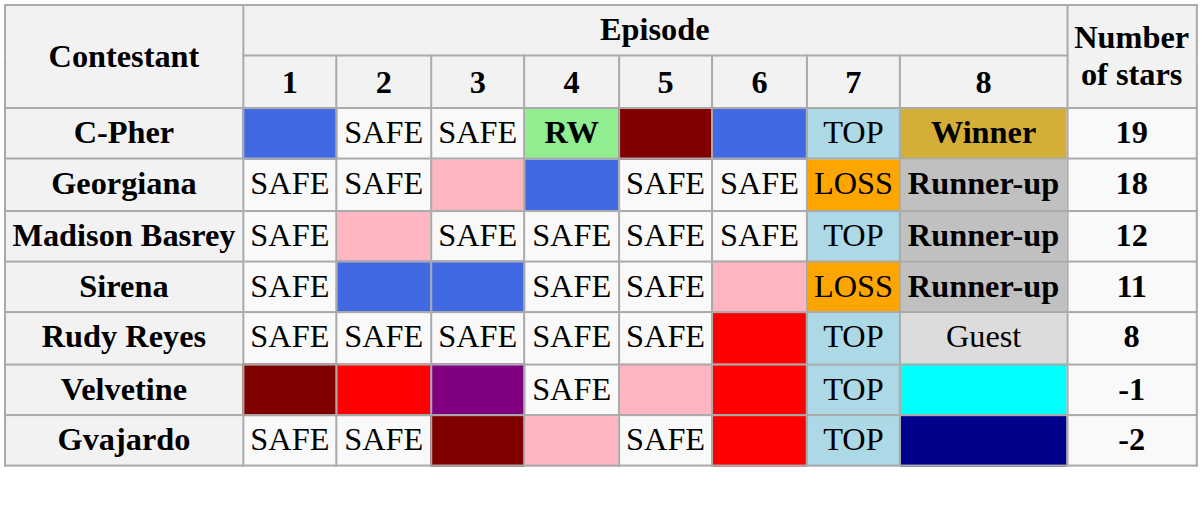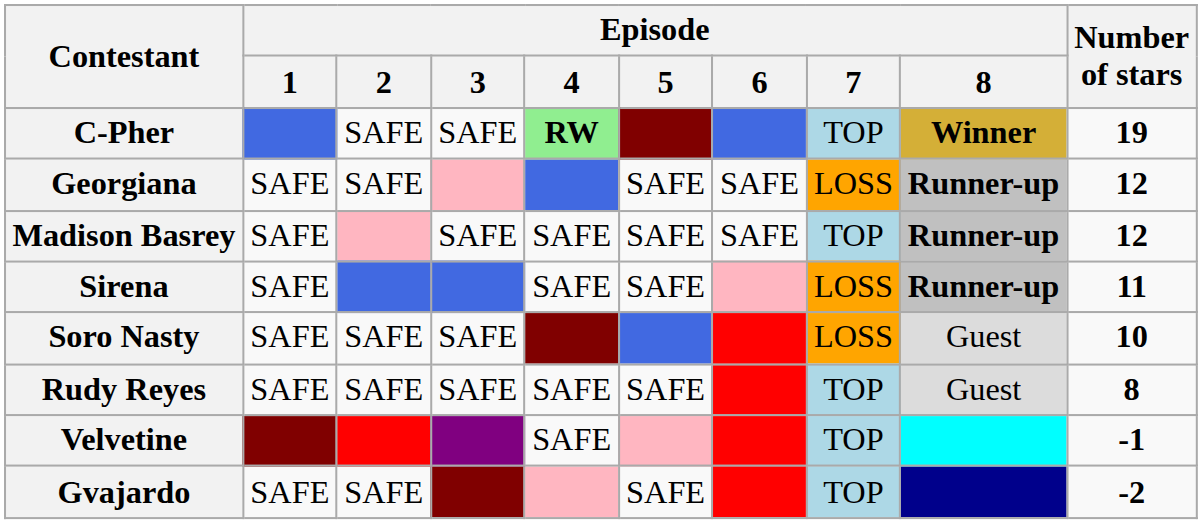 <table class="wikitable" style="text-align:center">
 <tr>
 <th scope="col" rowspan="2">Contestant</th>
 <th scope="col" colspan="8">Episode</th>
 <th scope="col" rowspan="2">Number<br>of stars</th>
 </tr>
 <tr>
 <th scope="col">1</th>
 <th scope="col">2</th>
 <th scope="col">3</th>
 <th scope="col">4</th>
 <th scope="col">5</th>
 <th scope="col">6</th>
 <th scope="col">7</th>
 <th scope="col">8</th>
 </tr>
 <tr>
 <th scope="row">C-Pher</th>
 <td bgcolor="royalblue"></td>
 <td>SAFE</td>
 <td>SAFE</td>
 <td bgcolor="lightgreen"><strong>RW</strong></td>
 <td bgcolor="maroon"></td>
 <td bgcolor="royalblue"></td>
 <td bgcolor="lightblue">TOP</td>
 <td bgcolor="#D4AF37"><strong>Winner</strong></td>
 <td><strong>19</strong></td>
 </tr>
 <tr>
 <th scope="row">Georgiana</th>
 <td>SAFE</td>
 <td>SAFE</td>
 <td bgcolor="lightpink"></td>
 <td bgcolor="royalblue"></td>
 <td>SAFE</td>
 <td>SAFE</td>
 <td bgcolor="orange">LOSS</td>
 <td bgcolor="silver" nowrap><strong>Runner-up</strong></td>
-<td><strong>18</strong></td>
+<td><strong>12</strong></td>
 </tr>
 <tr>
 <th scope="row" nowrap>Madison Basrey</th>
 <td>SAFE</td>
 <td bgcolor="lightpink"></td>
 <td>SAFE</td>
 <td>SAFE</td>
 <td>SAFE</td>
 <td>SAFE</td>
 <td bgcolor="lightblue">TOP</td>
 <td bgcolor="silver"><strong>Runner-up</strong></td>
 <td><strong>12</strong></td>
 </tr>
 <tr>
 <th scope="row">Sirena</th>
 <td>SAFE</td>
 <td bgcolor="royalblue"></td>
 <td bgcolor="royalblue"></td>
 <td>SAFE</td>
 <td>SAFE</td>
 <td bgcolor="lightpink"></td>
 <td bgcolor="orange">LOSS</td>
 <td bgcolor="silver"><strong>Runner-up</strong></td>
 <td><strong>11</strong></td>
+</tr>
+<tr>
+<th scope="row">Soro Nasty</th>
+<td>SAFE</td>
+<td>SAFE</td>
+<td>SAFE</td>
+<td bgcolor="maroon"></td>
+<td bgcolor="royalblue"></td>
+<td bgcolor="red"></td>
+<td bgcolor="orange">LOSS</td>
+<td bgcolor="gainsboro">Guest</td>
+<td><strong>10</strong></td>
 </tr>
 <tr>
 <th scope="row">Rudy Reyes</th>
 <td>SAFE</td>
 <td>SAFE</td>
 <td>SAFE</td>
 <td>SAFE</td>
 <td>SAFE</td>
 <td bgcolor="red"></td>
 <td bgcolor="lightblue">TOP</td>
 <td bgcolor="gainsboro">Guest</td>
 <td><strong>8</strong></td>
 </tr>
 <tr>
 <th scope="row">Velvetine</th>
 <td bgcolor="maroon"></td>
 <td bgcolor="red"></td>
 <td bgcolor="purple"></td>
 <td>SAFE</td>
 <td bgcolor="lightpink"></td>
 <td bgcolor="red"></td>
 <td bgcolor="lightblue">TOP</td>
 <td bgcolor="aqua"></td>
 <td><strong>-1</strong></td>
 </tr>
 <tr>
 <th scope="row">Gvajardo</th>
 <td>SAFE</td>
 <td>SAFE</td>
 <td bgcolor="maroon"></td>
 <td bgcolor="lightpink"></td>
 <td>SAFE</td>
 <td bgcolor="red"></td>
 <td bgcolor="lightblue">TOP</td>
 <td bgcolor="darkblue"></td>
 <td><strong>-2</strong></td>
 </tr>
 </table>
